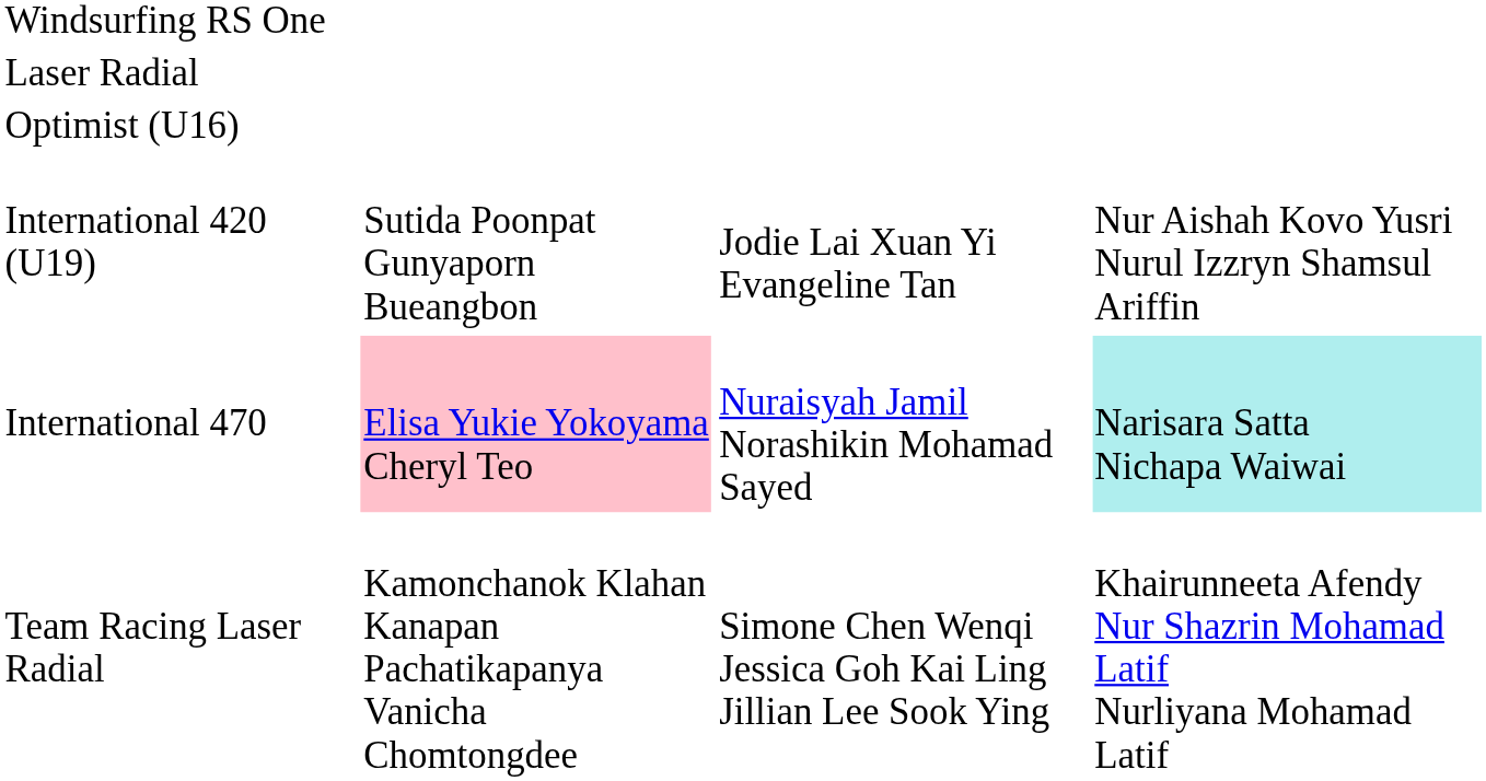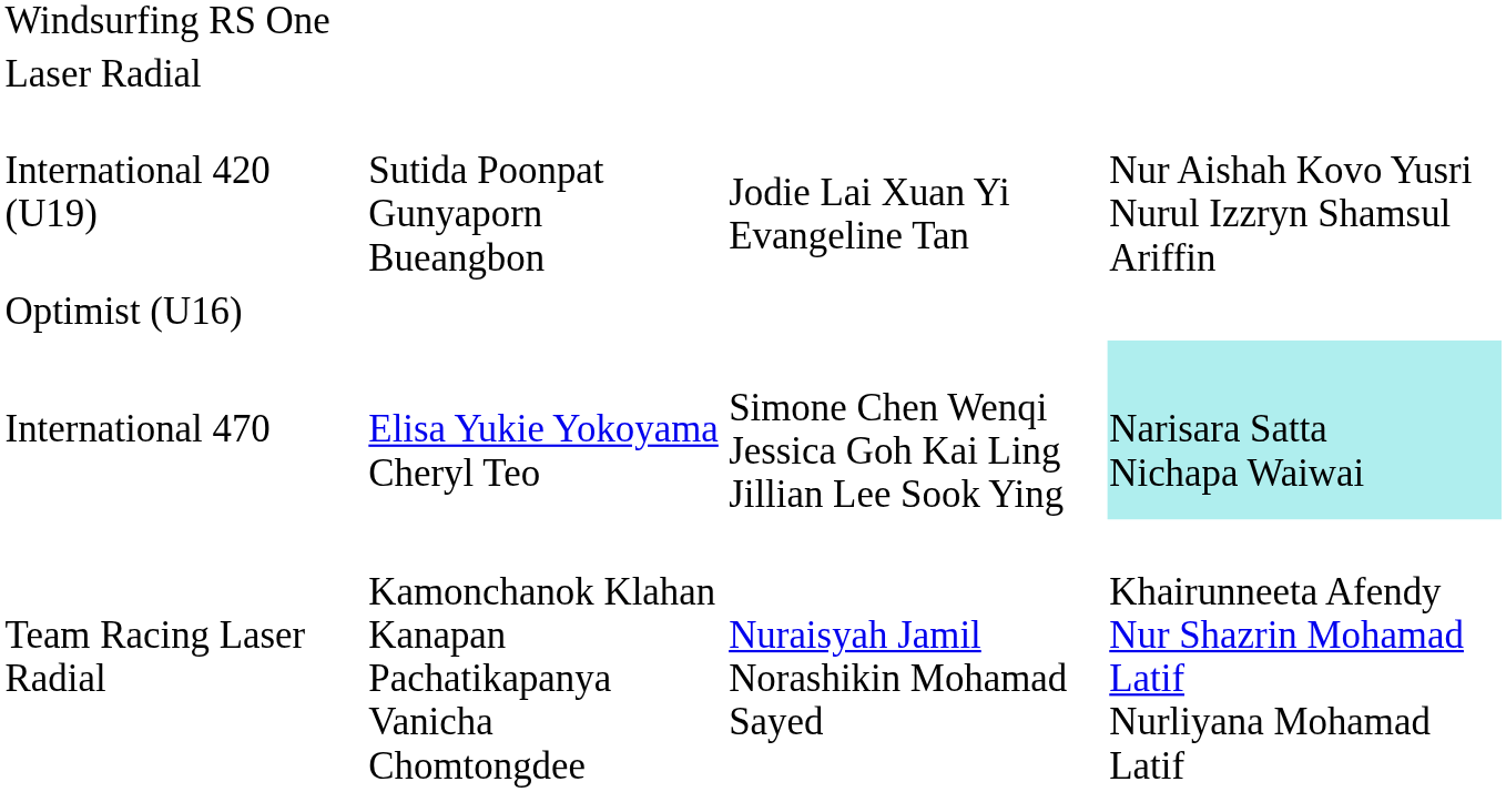 <table>
 <tr>
 <td>Windsurfing RS One</td>
 <td></td>
 <td></td>
 <td></td>
 </tr>
 <tr>
 <td>Laser Radial</td>
 <td></td>
 <td></td>
 <td></td>
 </tr>
 <tr>
+<td>International 420 (U19)</td>
+<td><br>Sutida Poonpat<br>Gunyaporn Bueangbon</td>
+<td><br>Jodie Lai Xuan Yi<br>Evangeline Tan</td>
+<td><br>Nur Aishah Kovo Yusri<br>Nurul Izzryn Shamsul Ariffin</td>
+</tr>
+<tr>
 <td>Optimist (U16)</td>
 <td></td>
 <td></td>
 <td></td>
 </tr>
 <tr>
-<td>International 420 (U19)</td>
-<td><br>Sutida Poonpat<br>Gunyaporn Bueangbon</td>
-<td><br>Jodie Lai Xuan Yi<br>Evangeline Tan</td>
-<td><br>Nur Aishah Kovo Yusri<br>Nurul Izzryn Shamsul Ariffin</td>
-</tr>
-<tr>
 <td>International 470</td>
-<td style="background: pink;"><br><a href='#'>Elisa Yukie Yokoyama</a><br>Cheryl Teo</td>
-<td><br><a href='#'>Nuraisyah Jamil</a><br>Norashikin Mohamad Sayed</td>
+<td><br><a href='#'>Elisa Yukie Yokoyama</a><br>Cheryl Teo</td>
+<td><br>Simone Chen Wenqi<br>Jessica Goh Kai Ling<br>Jillian Lee Sook Ying</td>
 <td style="background: paleturquoise;"><br>Narisara Satta<br>Nichapa Waiwai</td>
 </tr>
 <tr>
 <td>Team Racing Laser Radial</td>
 <td><br>Kamonchanok Klahan<br>Kanapan Pachatikapanya<br>Vanicha Chomtongdee</td>
-<td><br>Simone Chen Wenqi<br>Jessica Goh Kai Ling<br>Jillian Lee Sook Ying</td>
+<td><br><a href='#'>Nuraisyah Jamil</a><br>Norashikin Mohamad Sayed</td>
 <td><br>Khairunneeta Afendy<br><a href='#'>Nur Shazrin Mohamad Latif</a><br>Nurliyana Mohamad Latif</td>
 </tr>
 </table>
